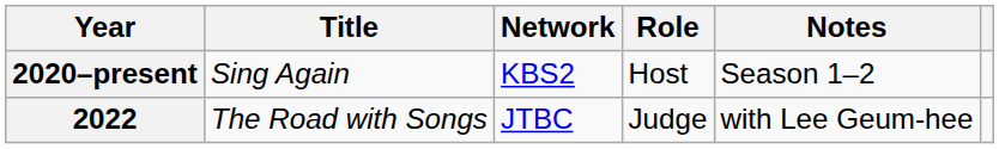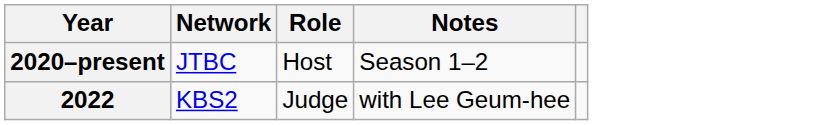 <table class="wikitable sortable plainrowheaders">
 <tr>
 <th scope="col">Year</th>
-<th scope="col">Title</th>
 <th scope="col">Network</th>
 <th scope="col">Role</th>
 <th scope="col">Notes</th>
 <th scope="col" class="unsortable"></th>
 </tr>
 <tr>
 <th scope="row">2020–present</th>
-<td><em>Sing Again</em></td>
-<td><a href='#'>KBS2</a></td>
+<td><a href='#'>JTBC</a></td>
 <td>Host</td>
 <td>Season 1–2</td>
 <td></td>
 </tr>
 <tr>
 <th scope="row">2022</th>
-<td><em>The Road with Songs</em></td>
-<td><a href='#'>JTBC</a></td>
+<td><a href='#'>KBS2</a></td>
 <td>Judge</td>
 <td>with Lee Geum-hee</td>
 <td></td>
 </tr>
 </table>
